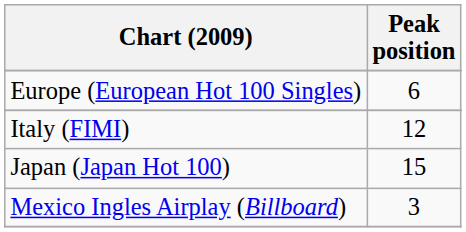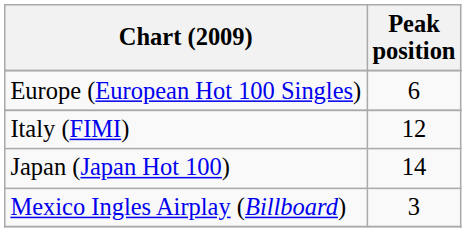 <table class="wikitable sortable">
 <tr>
 <th>Chart (2009)</th>
 <th>Peak<br>position</th>
 </tr>
 <tr>
 </tr>
 <tr>
 </tr>
 <tr>
 </tr>
 <tr>
 </tr>
 <tr>
 </tr>
 <tr>
 </tr>
 <tr>
 </tr>
 <tr>
 </tr>
 <tr>
 </tr>
 <tr>
 <td>Europe (<a href='#'>European Hot 100 Singles</a>)</td>
 <td align="center">6</td>
 </tr>
 <tr>
 </tr>
 <tr>
 </tr>
 <tr>
 </tr>
 <tr>
 </tr>
 <tr>
 </tr>
 <tr>
 <td>Italy  (<a href='#'>FIMI</a>)</td>
 <td align="center">12</td>
 </tr>
 <tr>
 <td>Japan (<a href='#'>Japan Hot 100</a>)</td>
-<td style="text-align:center;">15</td>
+<td style="text-align:center;">14</td>
 </tr>
 <tr>
 <td><a href='#'>Mexico Ingles Airplay</a> (<em><a href='#'>Billboard</a></em>)</td>
 <td align="center">3</td>
 </tr>
 <tr>
 </tr>
 <tr>
 </tr>
 <tr>
 </tr>
 <tr>
 </tr>
 <tr>
 </tr>
 <tr>
 </tr>
 <tr>
 </tr>
 <tr>
 </tr>
 <tr>
 </tr>
 <tr>
 </tr>
 <tr>
 </tr>
 <tr>
 </tr>
 <tr>
 </tr>
 <tr>
 </tr>
 </table>
